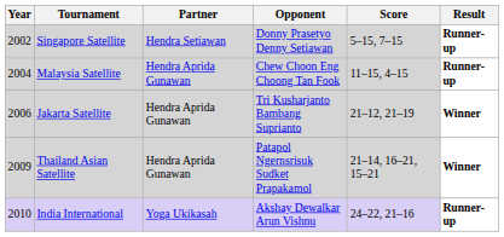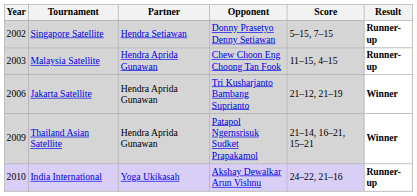 <table class="sortable wikitable" style="font-size: 90%;">
 <tr>
 <th>Year</th>
 <th>Tournament</th>
 <th>Partner</th>
 <th>Opponent</th>
 <th>Score</th>
 <th>Result</th>
 </tr>
 <tr style="background:#D5D5D5">
 <td align="center">2002</td>
 <td align="left"><a href='#'>Singapore Satellite</a></td>
 <td align="left"> <a href='#'>Hendra Setiawan</a></td>
 <td align="left"> <a href='#'>Donny Prasetyo</a><br> <a href='#'>Denny Setiawan</a></td>
 <td align="left">5–15, 7–15</td>
 <td style="text-align:left; background:white"> <strong>Runner-up</strong></td>
 </tr>
 <tr style="background:#D5D5D5">
-<td align="center">2004</td>
+<td align="center">2003</td>
 <td align="left"><a href='#'>Malaysia Satellite</a></td>
 <td align="left"> <a href='#'>Hendra Aprida Gunawan</a></td>
 <td align="left"> <a href='#'>Chew Choon Eng</a><br> <a href='#'>Choong Tan Fook</a></td>
 <td align="left">11–15, 4–15</td>
 <td style="text-align:left; background:white"> <strong>Runner-up</strong></td>
 </tr>
 <tr style="background:#D5D5D5">
 <td align="center">2006</td>
 <td align="left"><a href='#'>Jakarta Satellite</a></td>
 <td align="left"> Hendra Aprida Gunawan</td>
 <td align="left"> <a href='#'>Tri Kusharjanto</a><br> <a href='#'>Bambang Suprianto</a></td>
 <td align="left">21–12, 21–19</td>
 <td style="text-align:left; background:white"> <strong>Winner</strong></td>
 </tr>
 <tr style="background:#D5D5D5">
 <td align="center">2009</td>
 <td align="left"><a href='#'>Thailand Asian Satellite</a></td>
 <td align="left"> Hendra Aprida Gunawan</td>
 <td align="left"> <a href='#'>Patapol Ngernsrisuk</a><br> <a href='#'>Sudket Prapakamol</a></td>
 <td align="left">21–14, 16–21, 15–21</td>
 <td style="text-align:left; background:white"> <strong>Winner</strong></td>
 </tr>
 <tr style="background:#D8CEF6">
 <td align="center">2010</td>
 <td align="left"><a href='#'>India International</a></td>
 <td align="left"> <a href='#'>Yoga Ukikasah</a></td>
 <td align="left"> <a href='#'>Akshay Dewalkar</a><br> <a href='#'>Arun Vishnu</a></td>
 <td align="left">24–22, 21–16</td>
 <td style="text-align:left; background:white"> <strong>Runner-up</strong></td>
 </tr>
 </table>
